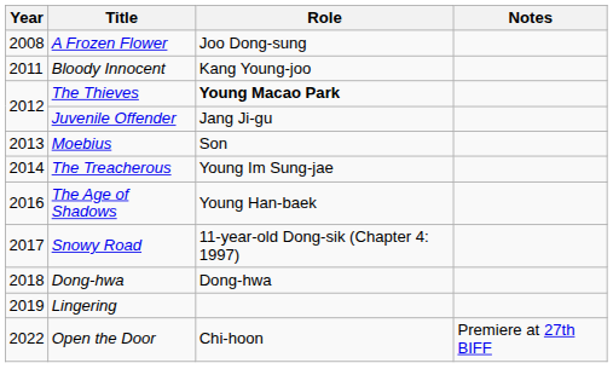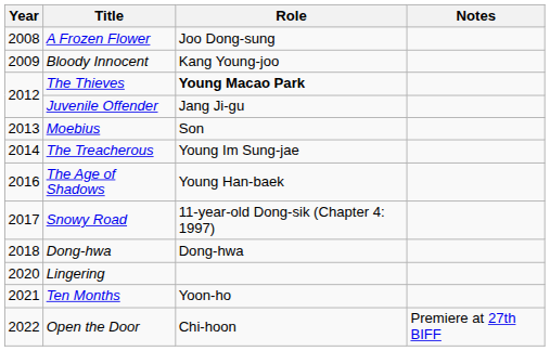 <table class="wikitable sortable">
 <tr>
 <th>Year</th>
 <th>Title</th>
 <th>Role</th>
 <th class="unsortable">Notes</th>
 </tr>
 <tr>
 <td>2008</td>
 <td><em><a href='#'>A Frozen Flower</a></em></td>
 <td>Joo Dong-sung</td>
 <td></td>
 </tr>
 <tr>
-<td>2011</td>
+<td>2009</td>
 <td><em>Bloody Innocent</em></td>
 <td>Kang Young-joo</td>
 <td></td>
 </tr>
 <tr>
 <td rowspan=2>2012</td>
 <td><em><a href='#'>The Thieves</a></em></td>
 <td><strong>Young Macao Park</strong></td>
 <td></td>
 </tr>
 <tr>
 <td><em><a href='#'>Juvenile Offender</a></em></td>
 <td>Jang Ji-gu</td>
 <td></td>
 </tr>
 <tr>
 <td>2013</td>
 <td><em><a href='#'>Moebius</a></em></td>
 <td>Son</td>
 <td></td>
 </tr>
 <tr>
 <td>2014</td>
 <td><em><a href='#'>The Treacherous</a></em></td>
 <td>Young Im Sung-jae</td>
 <td></td>
 </tr>
 <tr>
 <td>2016</td>
 <td><em><a href='#'>The Age of Shadows</a></em></td>
 <td>Young Han-baek</td>
 <td></td>
 </tr>
 <tr>
 <td>2017</td>
 <td><em><a href='#'>Snowy Road</a></em></td>
 <td>11-year-old Dong-sik (Chapter 4: 1997)</td>
 <td></td>
 </tr>
 <tr>
 <td>2018</td>
 <td><em>Dong-hwa</em></td>
 <td>Dong-hwa</td>
 <td></td>
 </tr>
 <tr>
-<td>2019</td>
+<td>2020</td>
 <td><em>Lingering</em></td>
 <td></td>
+<td></td>
+</tr>
+<tr>
+<td>2021</td>
+<td><em><a href='#'>Ten Months</a></em></td>
+<td>Yoon-ho</td>
 <td></td>
 </tr>
 <tr>
 <td>2022</td>
 <td><em>Open the Door</em></td>
 <td>Chi-hoon</td>
 <td>Premiere at <a href='#'>27th BIFF</a></td>
 </tr>
 </table>
